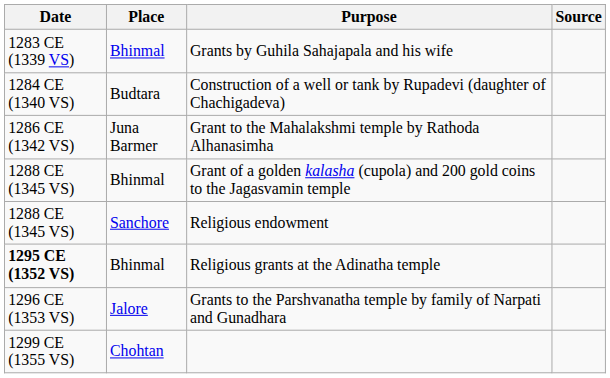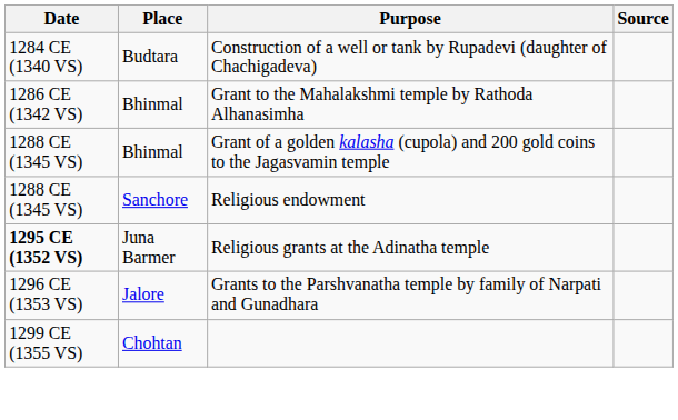 <table class="wikitable">
 <tr>
 <th>Date</th>
 <th>Place</th>
 <th>Purpose</th>
 <th>Source</th>
-</tr>
-<tr>
-<td>1283 CE (1339 <a href='#'>VS</a>)</td>
-<td><a href='#'>Bhinmal</a></td>
-<td>Grants by Guhila Sahajapala and his wife</td>
-<td></td>
 </tr>
 <tr>
 <td>1284 CE (1340 VS)</td>
 <td>Budtara</td>
 <td>Construction of a well or tank by Rupadevi (daughter of Chachigadeva)</td>
 <td></td>
 </tr>
 <tr>
 <td>1286 CE (1342 VS)</td>
-<td>Juna Barmer</td>
+<td>Bhinmal</td>
 <td>Grant to the Mahalakshmi temple by Rathoda Alhanasimha</td>
 <td></td>
 </tr>
 <tr>
 <td>1288 CE (1345 VS)</td>
 <td>Bhinmal</td>
 <td>Grant of a golden <em><a href='#'>kalasha</a></em> (cupola) and 200 gold coins to the Jagasvamin temple</td>
 <td></td>
 </tr>
 <tr>
 <td>1288 CE (1345 VS)</td>
 <td><a href='#'>Sanchore</a></td>
 <td>Religious endowment</td>
 <td></td>
 </tr>
 <tr>
 <td><strong>1295 CE (1352 VS)</strong></td>
-<td>Bhinmal</td>
+<td>Juna Barmer</td>
 <td>Religious grants at the Adinatha temple</td>
 <td></td>
 </tr>
 <tr>
 <td>1296 CE (1353 VS)</td>
 <td><a href='#'>Jalore</a></td>
 <td>Grants to the Parshvanatha temple by family of Narpati and Gunadhara</td>
 <td></td>
 </tr>
 <tr>
 <td>1299 CE (1355 VS)</td>
 <td><a href='#'>Chohtan</a></td>
 <td></td>
 <td></td>
 </tr>
 </table>
